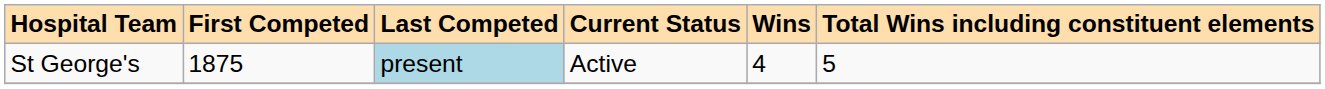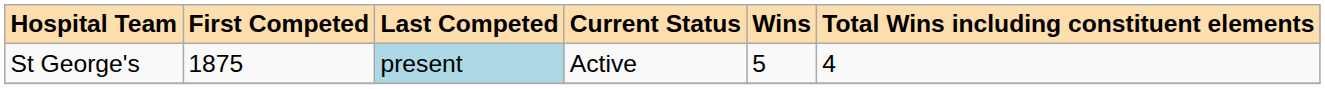 <table class="sortable wikitable" align="center">
 <tr>
 <th style="background:#ffdead;">Hospital Team</th>
 <th style="background:#ffdead;">First Competed</th>
 <th style="background:#ffdead;">Last Competed</th>
 <th style="background:#ffdead;">Current Status</th>
 <th style="background:#ffdead;">Wins</th>
 <th style="background:#ffdead;">Total Wins including constituent elements</th>
 </tr>
 <tr>
 <td>St George's</td>
 <td>1875</td>
 <td style="background: lightblue;">present</td>
 <td>Active</td>
+<td>5</td>
 <td>4</td>
-<td>5</td>
 </tr>
 <tr>
 </tr>
 </table>
